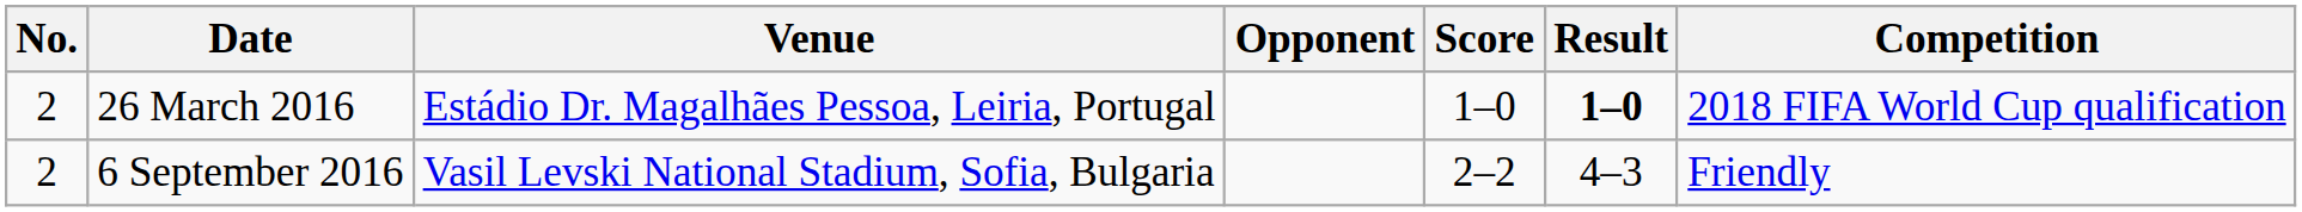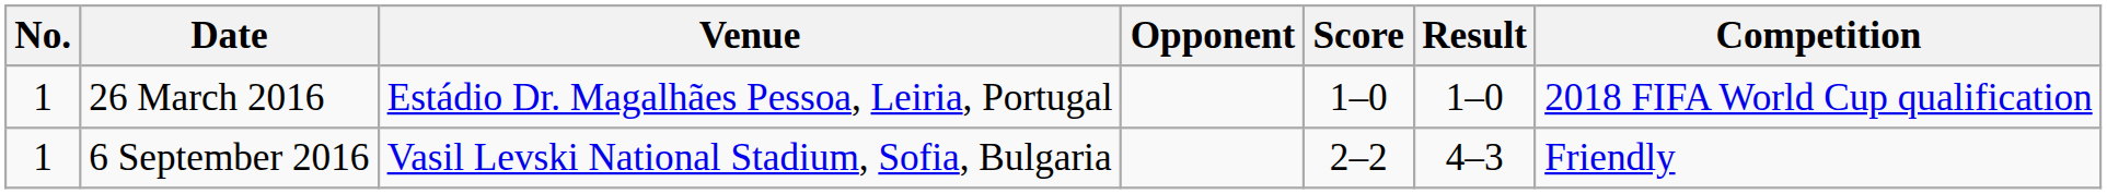 <table class="wikitable sortable">
 <tr>
 <th scope="col">No.</th>
 <th scope="col">Date</th>
 <th scope="col">Venue</th>
 <th scope="col">Opponent</th>
 <th scope="col">Score</th>
 <th scope="col">Result</th>
 <th scope="col">Competition</th>
 </tr>
 <tr>
-<td style="text-align:center">2</td>
+<td style="text-align:center">1</td>
 <td>26 March 2016</td>
 <td><a href='#'>Estádio Dr. Magalhães Pessoa</a>, <a href='#'>Leiria</a>, Portugal</td>
 <td></td>
 <td style="text-align:center">1–0</td>
-<td style="text-align:center"><strong>1–0</strong></td>
+<td style="text-align:center">1–0</td>
 <td><a href='#'>2018 FIFA World Cup qualification</a></td>
 </tr>
 <tr>
-<td style="text-align:center">2</td>
+<td style="text-align:center">1</td>
 <td>6 September 2016</td>
 <td><a href='#'>Vasil Levski National Stadium</a>, <a href='#'>Sofia</a>, Bulgaria</td>
 <td></td>
 <td style="text-align:center">2–2</td>
 <td style="text-align:center">4–3</td>
 <td><a href='#'>Friendly</a></td>
 </tr>
 </table>
